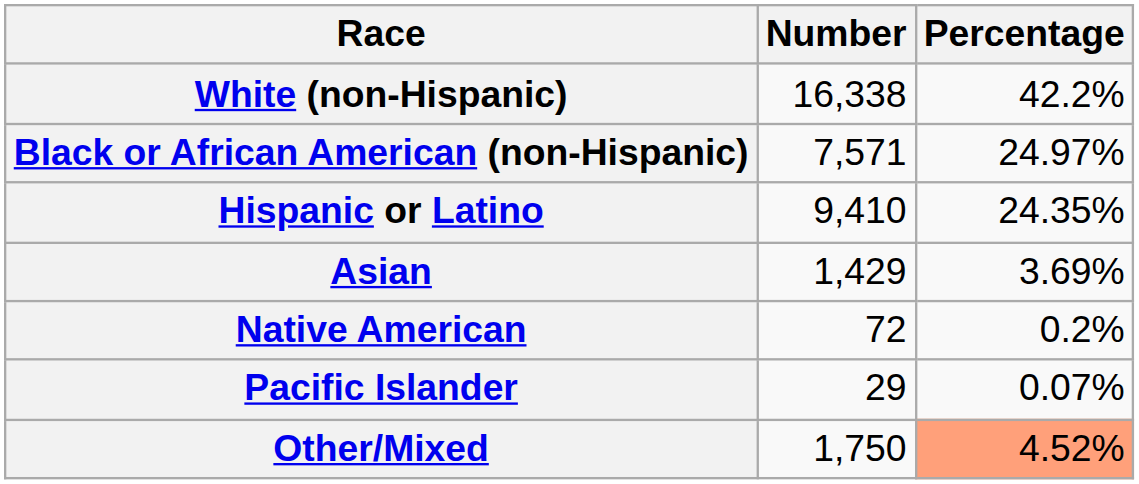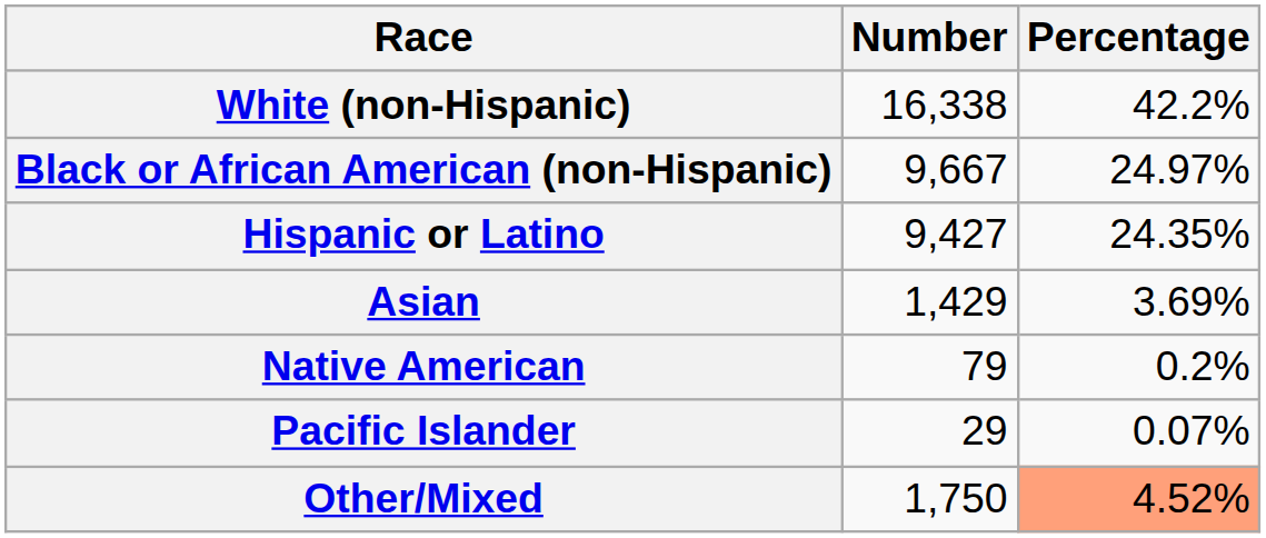 <table class="wikitable" style="text-align:right">
 <tr>
 <th scope="col">Race</th>
 <th scope="col">Number</th>
 <th scope="col">Percentage</th>
 </tr>
 <tr>
 <th scope="row"><a href='#'>White</a> (non-Hispanic)</th>
 <td>16,338</td>
 <td>42.2%</td>
 </tr>
 <tr>
 <th scope="row"><a href='#'>Black or African American</a> (non-Hispanic)</th>
-<td>7,571</td>
+<td>9,667</td>
 <td>24.97%</td>
 </tr>
 <tr>
 <th scope="row"><a href='#'>Hispanic</a> or <a href='#'>Latino</a></th>
-<td>9,410</td>
+<td>9,427</td>
 <td>24.35%</td>
 </tr>
 <tr>
 <th scope="row"><a href='#'>Asian</a></th>
 <td>1,429</td>
 <td>3.69%</td>
 </tr>
 <tr>
 <th scope="row"><a href='#'>Native American</a></th>
-<td>72</td>
+<td>79</td>
 <td>0.2%</td>
 </tr>
 <tr>
 <th scope="row"><a href='#'>Pacific Islander</a></th>
 <td>29</td>
 <td>0.07%</td>
 </tr>
 <tr>
 <th scope="row"><a href='#'>Other/Mixed</a></th>
 <td>1,750</td>
 <td style="background: lightsalmon;">4.52%</td>
 </tr>
 </table>
